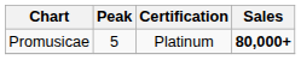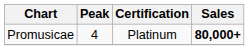 <table class="wikitable">
 <tr>
 <th>Chart</th>
 <th>Peak</th>
 <th>Certification</th>
 <th>Sales</th>
 </tr>
 <tr>
 <td align="center">Promusicae</td>
-<td align="center">5</td>
+<td align="center">4</td>
 <td align="center">Platinum</td>
 <td align="center"><strong>80,000+</strong></td>
 </tr>
 <tr>
 </tr>
 </table>
